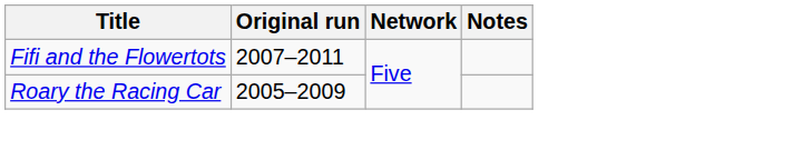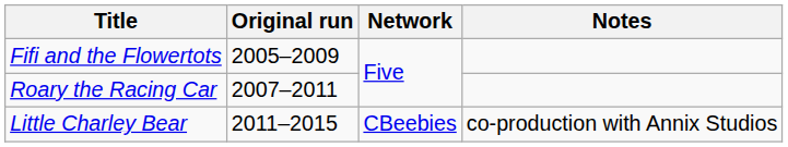 <table class="wikitable sortable">
 <tr>
 <th>Title</th>
 <th>Original run</th>
 <th>Network</th>
 <th>Notes</th>
 </tr>
 <tr>
 <td><em><a href='#'>Fifi and the Flowertots</a></em></td>
-<td>2007–2011</td>
+<td>2005–2009</td>
 <td rowspan="2"><a href='#'>Five</a></td>
 <td></td>
 </tr>
 <tr>
 <td><em><a href='#'>Roary the Racing Car</a></em></td>
-<td>2005–2009</td>
+<td>2007–2011</td>
 <td></td>
 </tr>
+<tr>
+<td><em><a href='#'>Little Charley Bear</a></em></td>
+<td>2011–2015</td>
+<td><a href='#'>CBeebies</a></td>
+<td>co-production with Annix Studios</td>
+</tr>
 </table>
